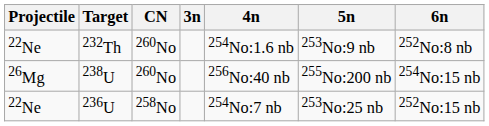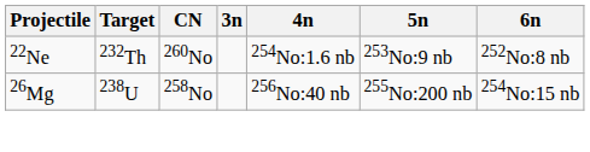 <table class="wikitable">
 <tr>
 <th>Projectile</th>
 <th>Target</th>
 <th>CN</th>
 <th>3n</th>
 <th>4n</th>
 <th>5n</th>
 <th>6n</th>
 </tr>
 <tr>
 <td><sup>22</sup>Ne</td>
 <td><sup>232</sup>Th</td>
 <td><sup>260</sup>No</td>
 <td></td>
 <td><sup>254</sup>No:1.6 nb</td>
 <td><sup>253</sup>No:9 nb</td>
 <td><sup>252</sup>No:8 nb</td>
 </tr>
 <tr>
 <td><sup>26</sup>Mg</td>
 <td><sup>238</sup>U</td>
-<td><sup>260</sup>No</td>
+<td><sup>258</sup>No</td>
 <td></td>
 <td><sup>256</sup>No:40 nb</td>
 <td><sup>255</sup>No:200 nb</td>
 <td><sup>254</sup>No:15 nb</td>
 </tr>
-<tr>
-<td><sup>22</sup>Ne</td>
-<td><sup>236</sup>U</td>
-<td><sup>258</sup>No</td>
-<td></td>
-<td><sup>254</sup>No:7 nb</td>
-<td><sup>253</sup>No:25 nb</td>
-<td><sup>252</sup>No:15 nb</td>
-</tr>
 </table>
